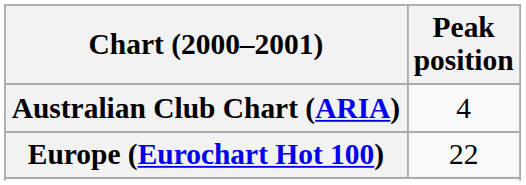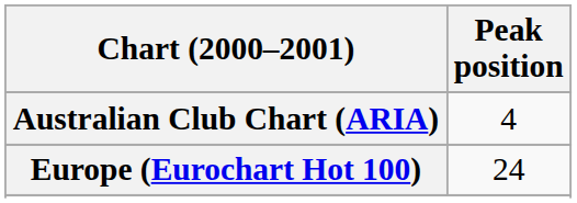 <table class="wikitable sortable plainrowheaders" style="text-align:center">
 <tr>
 <th>Chart (2000–2001)</th>
 <th>Peak<br>position</th>
 </tr>
 <tr>
 </tr>
 <tr>
 <th scope="row">Australian Club Chart (<a href='#'>ARIA</a>)</th>
 <td>4</td>
 </tr>
 <tr>
 </tr>
 <tr>
 </tr>
 <tr>
 </tr>
 <tr>
 <th scope="row">Europe (<a href='#'>Eurochart Hot 100</a>)</th>
-<td>22</td>
+<td>24</td>
 </tr>
 <tr>
 </tr>
 <tr>
 </tr>
 <tr>
 </tr>
 <tr>
 </tr>
 <tr>
 </tr>
 <tr>
 </tr>
 <tr>
 </tr>
 <tr>
 </tr>
 <tr>
 </tr>
 <tr>
 </tr>
 <tr>
 </tr>
 </table>
